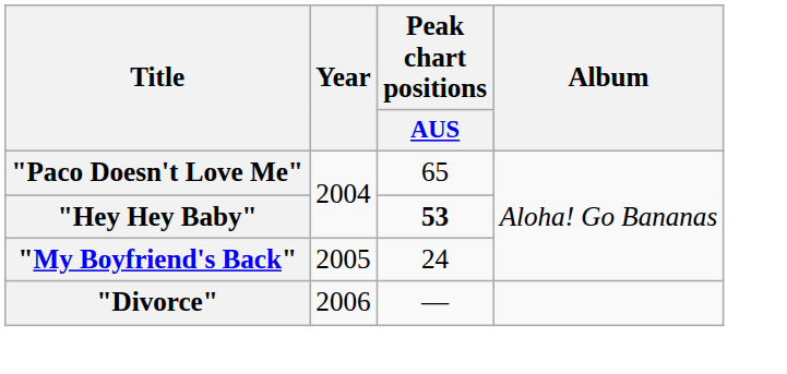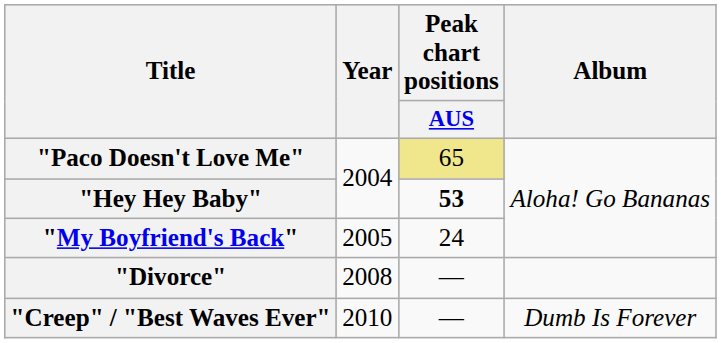 <table class="wikitable plainrowheaders" style="text-align:center;">
 <tr>
 <th scope="col" rowspan="2">Title</th>
 <th scope="col" rowspan="2">Year</th>
 <th scope="col" colspan="1">Peak chart positions</th>
 <th scope="col" rowspan="2">Album</th>
 </tr>
 <tr>
 <th scope="col" style="width:3em;font-size:90%;"><a href='#'>AUS</a><br></th>
 </tr>
 <tr>
 <th scope="row">"Paco Doesn't Love Me"</th>
 <td rowspan="2">2004</td>
-<td>65</td>
+<td style="background: khaki;">65</td>
 <td rowspan="3"><em>Aloha! Go Bananas</em></td>
 </tr>
 <tr>
 <th scope="row">"Hey Hey Baby"</th>
 <td><strong>53</strong></td>
 </tr>
 <tr>
 <th scope="row">"<a href='#'>My Boyfriend's Back</a>"</th>
 <td>2005</td>
 <td>24</td>
 </tr>
 <tr>
 <th scope="row">"Divorce"</th>
-<td>2006</td>
+<td>2008</td>
 <td>—</td>
 <td></td>
 </tr>
+<tr>
+<th scope="row">"Creep" / "Best Waves Ever"</th>
+<td>2010</td>
+<td>—</td>
+<td><em>Dumb Is Forever</em></td>
+</tr>
 </table>
